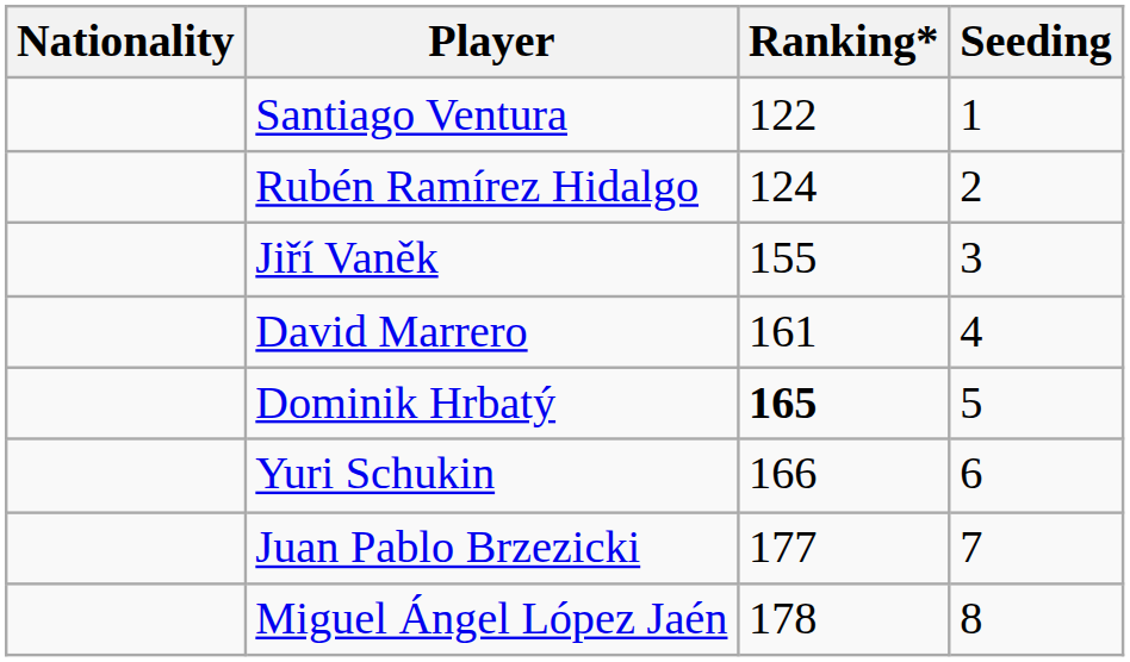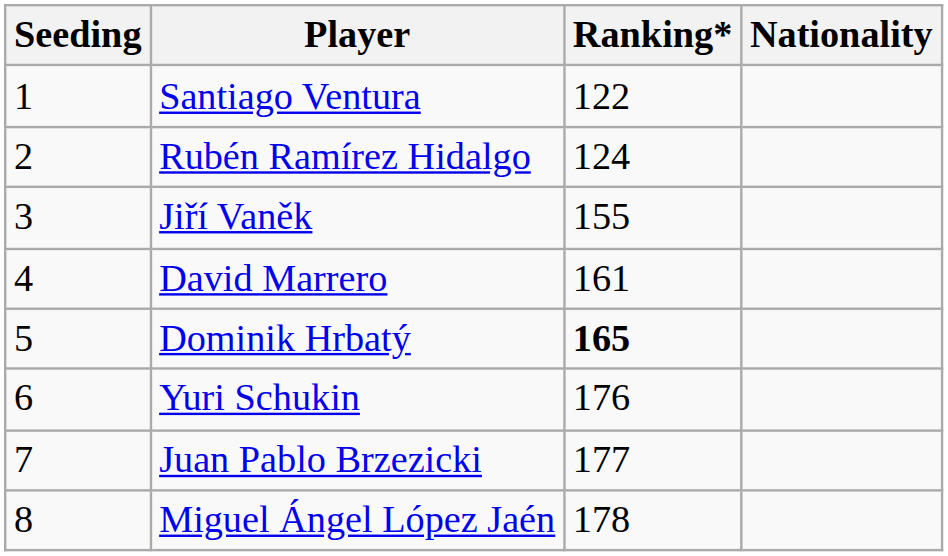 <table class="wikitable" border="1">
 <tr>
-<th>Nationality</th>
+<th>Seeding</th>
 <th>Player</th>
 <th>Ranking*</th>
-<th>Seeding</th>
+<th>Nationality</th>
 </tr>
 <tr>
-<td></td>
+<td>1</td>
 <td><a href='#'>Santiago Ventura</a></td>
 <td>122</td>
-<td>1</td>
+<td></td>
 </tr>
 <tr>
-<td></td>
+<td>2</td>
 <td><a href='#'>Rubén Ramírez Hidalgo</a></td>
 <td>124</td>
-<td>2</td>
+<td></td>
 </tr>
 <tr>
-<td></td>
+<td>3</td>
 <td><a href='#'>Jiří Vaněk</a></td>
 <td>155</td>
-<td>3</td>
+<td></td>
 </tr>
 <tr>
-<td></td>
+<td>4</td>
 <td><a href='#'>David Marrero</a></td>
 <td>161</td>
-<td>4</td>
+<td></td>
 </tr>
 <tr>
-<td></td>
+<td>5</td>
 <td><a href='#'>Dominik Hrbatý</a></td>
 <td><strong>165</strong></td>
-<td>5</td>
+<td></td>
 </tr>
 <tr>
+<td>6</td>
+<td><a href='#'>Yuri Schukin</a></td>
+<td>176</td>
 <td></td>
-<td><a href='#'>Yuri Schukin</a></td>
-<td>166</td>
-<td>6</td>
 </tr>
 <tr>
-<td></td>
+<td>7</td>
 <td><a href='#'>Juan Pablo Brzezicki</a></td>
 <td>177</td>
-<td>7</td>
+<td></td>
 </tr>
 <tr>
-<td></td>
+<td>8</td>
 <td><a href='#'>Miguel Ángel López Jaén</a></td>
 <td>178</td>
-<td>8</td>
+<td></td>
 </tr>
 </table>
